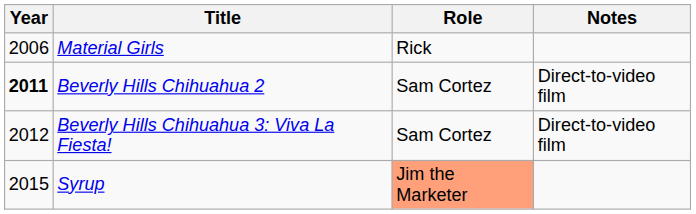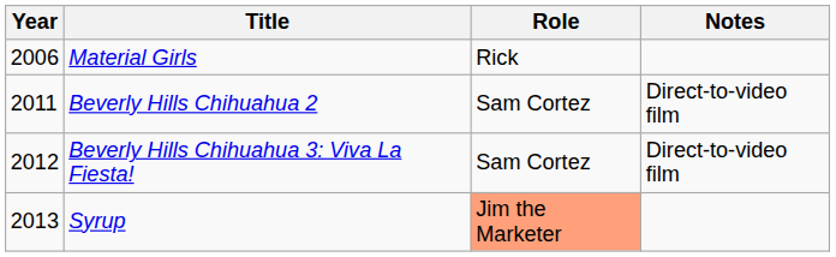 <table class="wikitable sortable">
 <tr>
 <th>Year</th>
 <th>Title</th>
 <th>Role</th>
 <th class="unsortable">Notes</th>
 </tr>
 <tr>
 <td>2006</td>
 <td><em><a href='#'>Material Girls</a></em></td>
 <td>Rick</td>
 <td></td>
 </tr>
 <tr>
-<td><strong>2011</strong></td>
+<td>2011</td>
 <td><em><a href='#'>Beverly Hills Chihuahua 2</a></em></td>
 <td>Sam Cortez</td>
 <td>Direct-to-video film</td>
 </tr>
 <tr>
 <td>2012</td>
 <td><em><a href='#'>Beverly Hills Chihuahua 3: Viva La Fiesta!</a></em></td>
 <td>Sam Cortez</td>
 <td>Direct-to-video film</td>
 </tr>
 <tr>
-<td>2015</td>
+<td>2013</td>
 <td><em><a href='#'>Syrup</a></em></td>
 <td style="background: lightsalmon;">Jim the Marketer</td>
 <td></td>
 </tr>
 </table>
